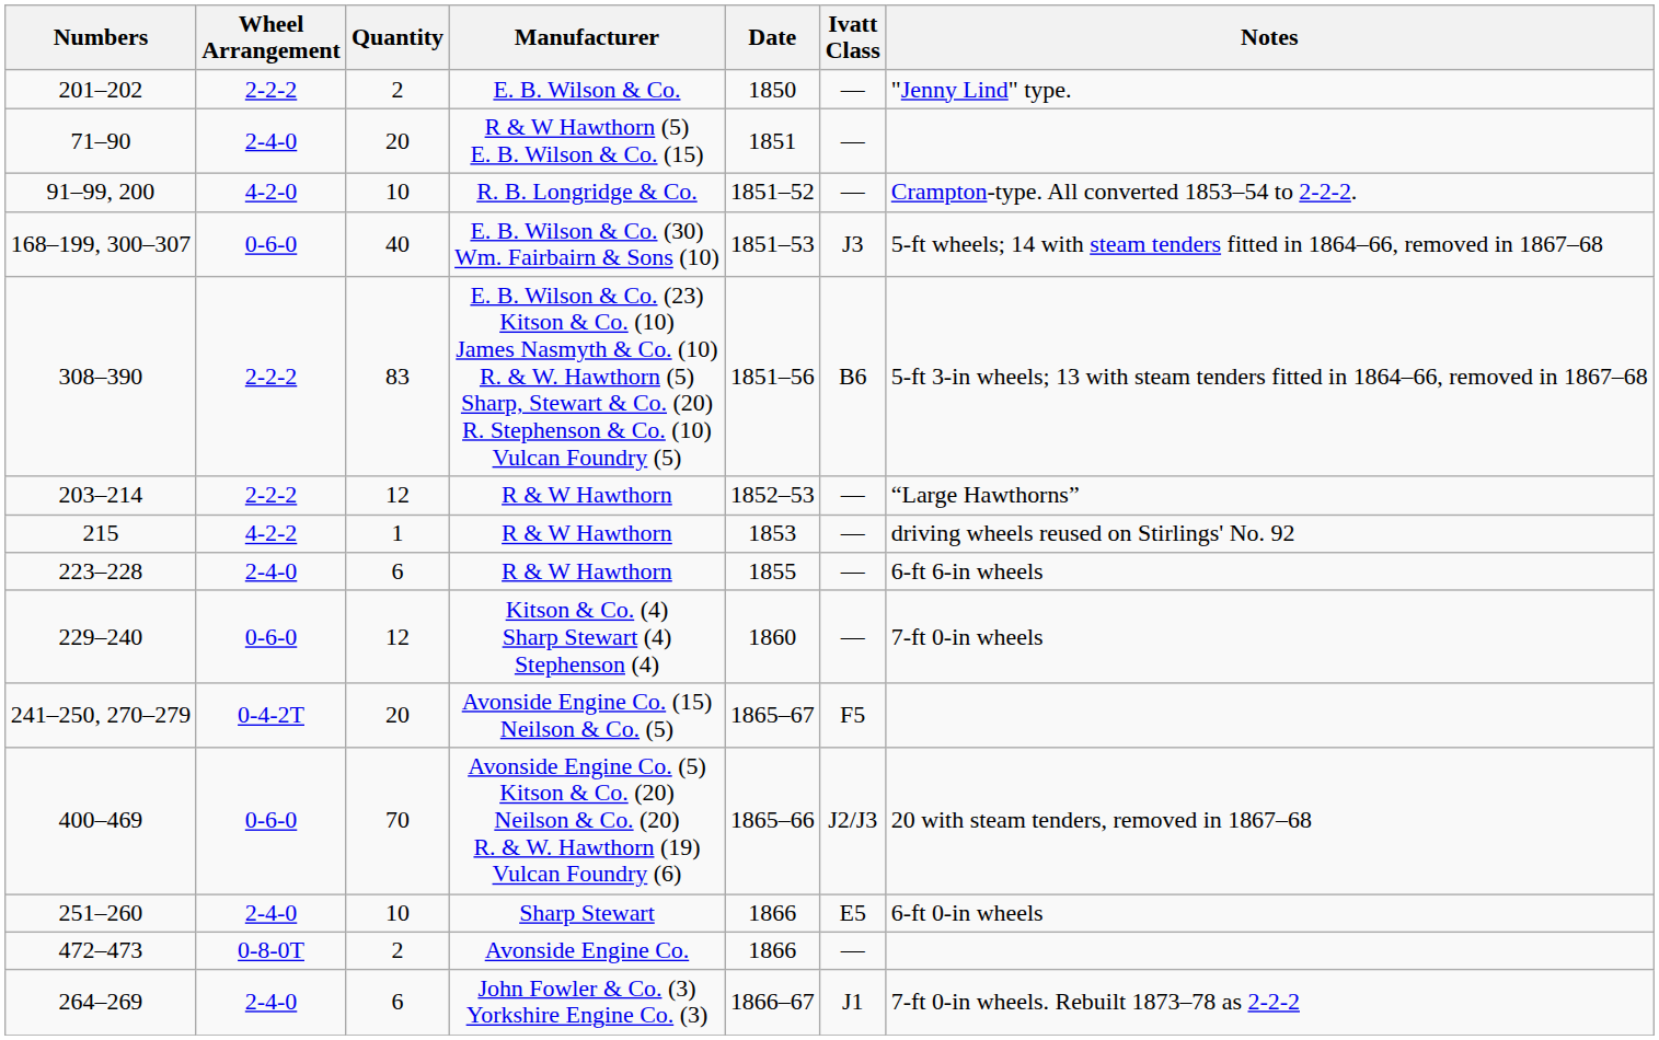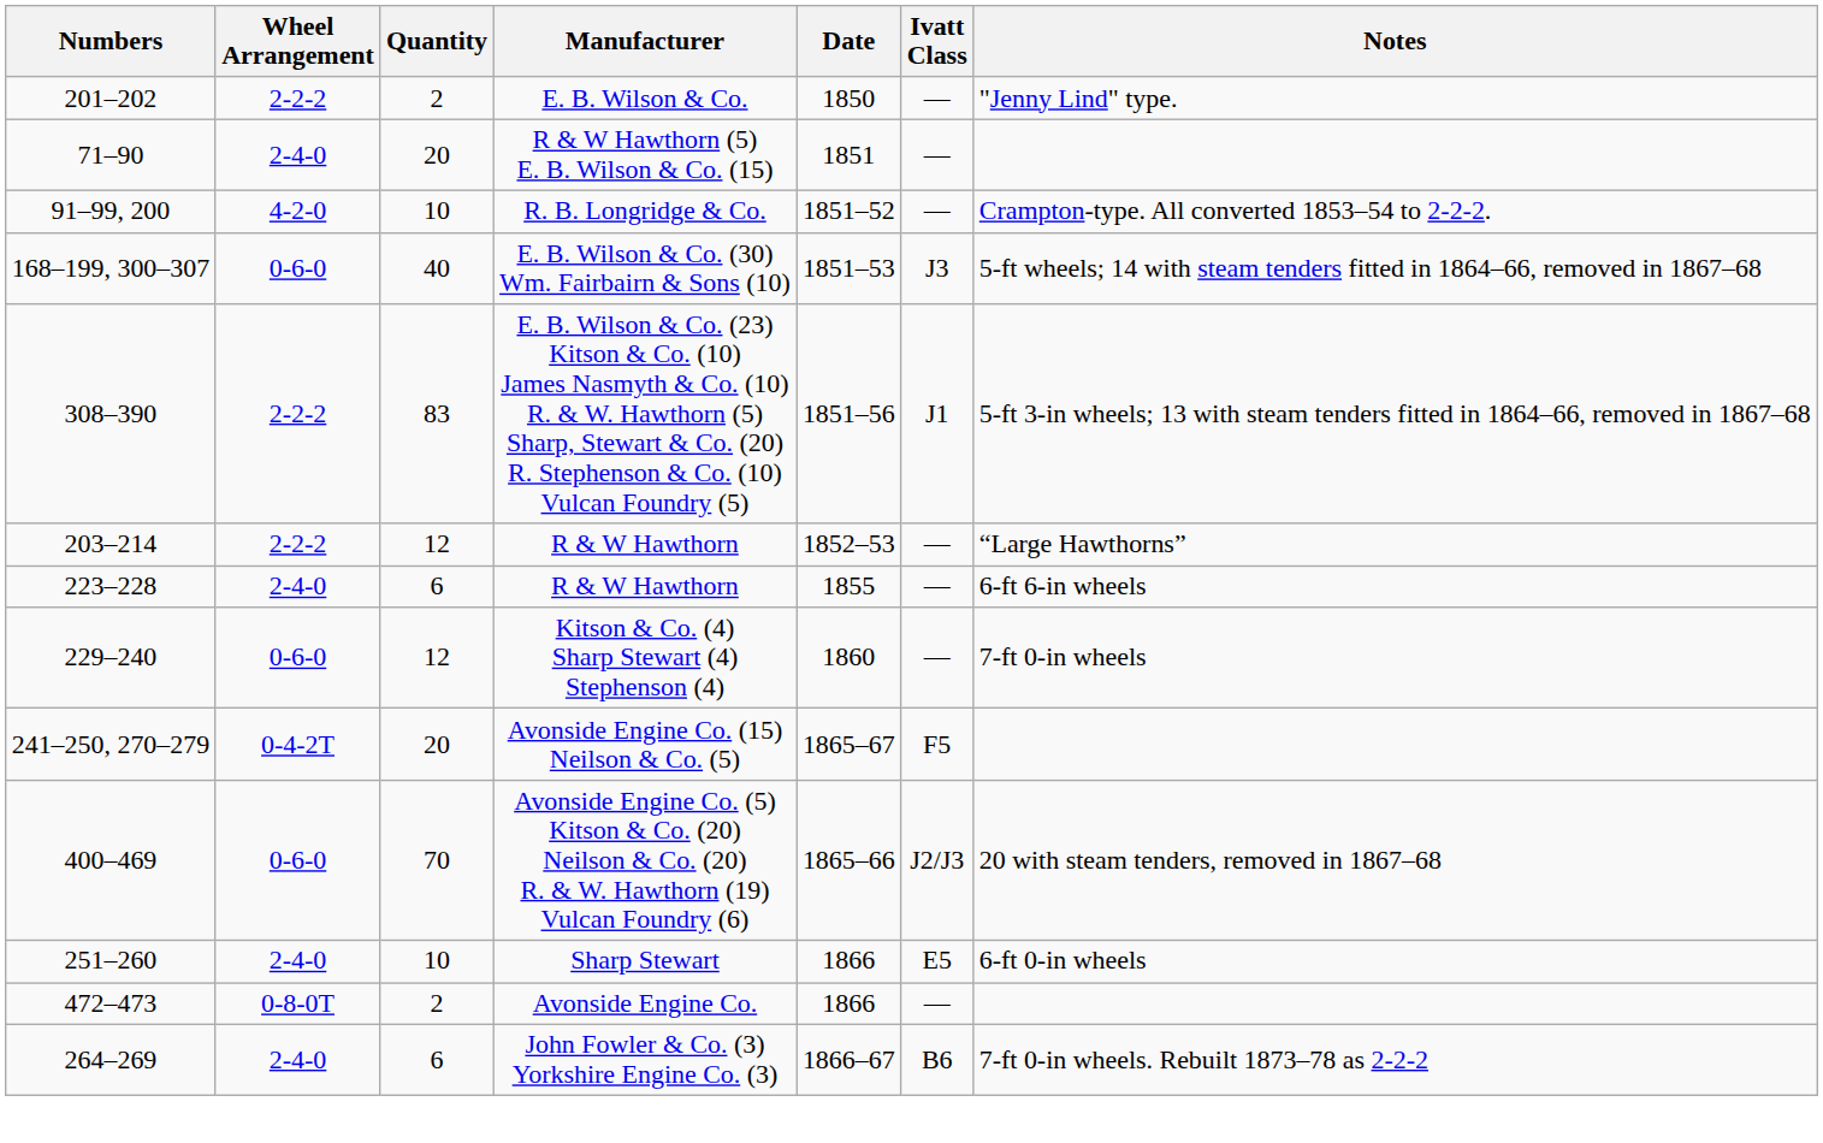 <table class="wikitable sortable" style=text-align:center>
 <tr>
 <th>Numbers</th>
 <th>Wheel<br>Arrangement</th>
 <th>Quantity</th>
 <th>Manufacturer</th>
 <th>Date</th>
 <th>Ivatt<br>Class</th>
 <th>Notes</th>
 </tr>
 <tr>
 <td>201–202</td>
 <td><a href='#'>2-2-2</a></td>
 <td>2</td>
 <td><a href='#'>E. B. Wilson & Co.</a></td>
 <td>1850</td>
 <td>—</td>
 <td align=left>"<a href='#'>Jenny Lind</a>" type.</td>
 </tr>
 <tr>
 <td>71–90</td>
 <td><a href='#'>2-4-0</a></td>
 <td>20</td>
 <td><a href='#'>R & W Hawthorn</a> (5)<br><a href='#'>E. B. Wilson & Co.</a> (15)</td>
 <td>1851</td>
 <td>—</td>
 <td align=left></td>
 </tr>
 <tr>
 <td>91–99, 200</td>
 <td><a href='#'>4-2-0</a></td>
 <td>10</td>
 <td><a href='#'>R. B. Longridge & Co.</a></td>
 <td>1851–52</td>
 <td>—</td>
 <td align=left><a href='#'>Crampton</a>-type. All converted 1853–54 to <a href='#'>2-2-2</a>.</td>
 </tr>
 <tr>
 <td>168–199, 300–307</td>
 <td><a href='#'>0-6-0</a></td>
 <td>40</td>
 <td><a href='#'>E. B. Wilson & Co.</a> (30)<br><a href='#'>Wm. Fairbairn & Sons</a> (10)</td>
 <td>1851–53</td>
 <td>J3</td>
 <td align=left>5-ft wheels; 14 with <a href='#'>steam tenders</a> fitted in 1864–66, removed in 1867–68</td>
 </tr>
 <tr>
 <td>308–390</td>
 <td><a href='#'>2-2-2</a></td>
 <td>83</td>
 <td><a href='#'>E. B. Wilson & Co.</a> (23)<br><a href='#'>Kitson & Co.</a> (10)<br><a href='#'>James Nasmyth & Co.</a> (10)<br><a href='#'>R. & W. Hawthorn</a> (5)<br><a href='#'>Sharp, Stewart & Co.</a> (20)<br><a href='#'>R. Stephenson & Co.</a> (10)<br><a href='#'>Vulcan Foundry</a> (5)</td>
 <td>1851–56</td>
-<td>B6</td>
+<td>J1</td>
 <td align=left>5-ft 3-in wheels; 13 with steam tenders fitted in 1864–66, removed in 1867–68</td>
 </tr>
 <tr>
 <td>203–214</td>
 <td><a href='#'>2-2-2</a></td>
 <td>12</td>
 <td><a href='#'>R & W Hawthorn</a></td>
 <td>1852–53</td>
 <td>—</td>
 <td align=left>“Large Hawthorns”</td>
-</tr>
-<tr>
-<td>215</td>
-<td><a href='#'>4-2-2</a></td>
-<td>1</td>
-<td><a href='#'>R & W Hawthorn</a></td>
-<td>1853</td>
-<td>—</td>
-<td align=left> driving wheels reused on Stirlings' No. 92</td>
 </tr>
 <tr>
 <td>223–228</td>
 <td><a href='#'>2-4-0</a></td>
 <td>6</td>
 <td><a href='#'>R & W Hawthorn</a></td>
 <td>1855</td>
 <td>—</td>
 <td align=left>6-ft 6-in wheels</td>
 </tr>
 <tr>
 <td>229–240</td>
 <td><a href='#'>0-6-0</a></td>
 <td>12</td>
 <td><a href='#'>Kitson & Co.</a> (4)<br><a href='#'>Sharp Stewart</a> (4)<br><a href='#'>Stephenson</a> (4)</td>
 <td>1860</td>
 <td>—</td>
 <td align=left>7-ft 0-in wheels</td>
 </tr>
 <tr>
 <td>241–250, 270–279</td>
 <td><a href='#'>0-4-2T</a></td>
 <td>20</td>
 <td><a href='#'>Avonside Engine Co.</a> (15)<br><a href='#'>Neilson & Co.</a> (5)</td>
 <td>1865–67</td>
 <td>F5</td>
 <td align=left></td>
 </tr>
 <tr>
 <td>400–469</td>
 <td><a href='#'>0-6-0</a></td>
 <td>70</td>
 <td><a href='#'>Avonside Engine Co.</a> (5)<br><a href='#'>Kitson & Co.</a> (20)<br><a href='#'>Neilson & Co.</a> (20)<br><a href='#'>R. & W. Hawthorn</a> (19)<br><a href='#'>Vulcan Foundry</a> (6)</td>
 <td>1865–66</td>
 <td>J2/J3</td>
 <td align=left>20 with steam tenders, removed in 1867–68</td>
 </tr>
 <tr>
 <td>251–260</td>
 <td><a href='#'>2-4-0</a></td>
 <td>10</td>
 <td><a href='#'>Sharp Stewart</a></td>
 <td>1866</td>
 <td>E5</td>
 <td align=left>6-ft 0-in wheels</td>
 </tr>
 <tr>
 <td>472–473</td>
 <td><a href='#'>0-8-0T</a></td>
 <td>2</td>
 <td><a href='#'>Avonside Engine Co.</a></td>
 <td>1866</td>
 <td>—</td>
 <td align=left></td>
 </tr>
 <tr>
 <td>264–269</td>
 <td><a href='#'>2-4-0</a></td>
 <td>6</td>
 <td><a href='#'>John Fowler & Co.</a> (3)<br><a href='#'>Yorkshire Engine Co.</a> (3)</td>
 <td>1866–67</td>
-<td>J1</td>
+<td>B6</td>
 <td align=left>7-ft 0-in wheels. Rebuilt 1873–78 as <a href='#'>2-2-2</a></td>
 </tr>
 </table>
